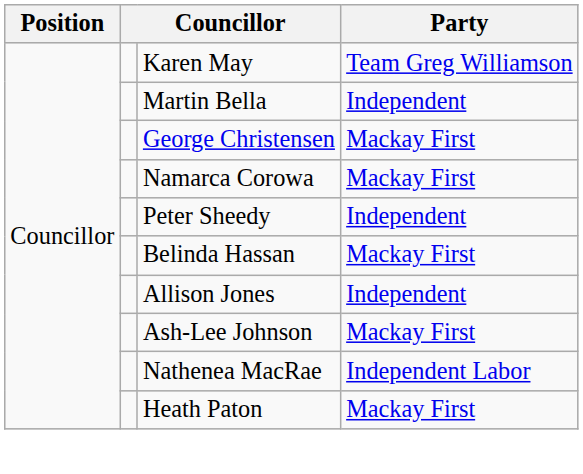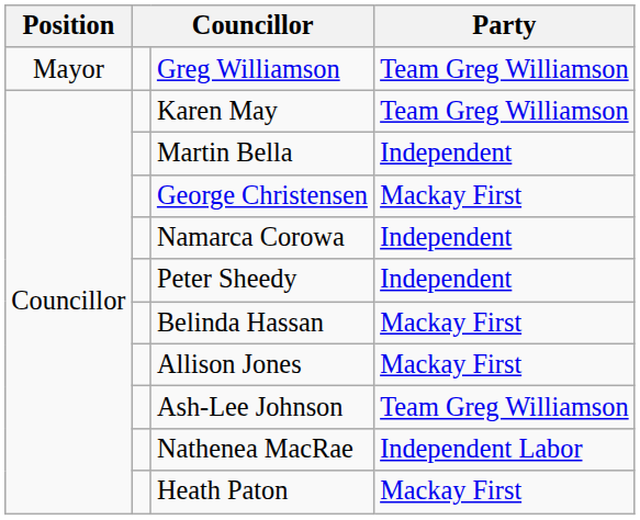 <table class="wikitable">
 <tr>
 <th>Position</th>
 <th colspan="2">Councillor</th>
 <th>Party</th>
+</tr>
+<tr>
+<td align=center>Mayor</td>
+<td> </td>
+<td><a href='#'>Greg Williamson</a></td>
+<td><a href='#'>Team Greg Williamson</a></td>
 </tr>
 <tr>
 <td align=center; rowspan=10>Councillor</td>
 <td> </td>
 <td>Karen May</td>
 <td><a href='#'>Team Greg Williamson</a></td>
 </tr>
 <tr>
 <td> </td>
 <td>Martin Bella</td>
 <td><a href='#'>Independent</a></td>
 </tr>
 <tr>
 <td> </td>
 <td><a href='#'>George Christensen</a></td>
 <td><a href='#'>Mackay First</a></td>
 </tr>
 <tr>
 <td> </td>
 <td>Namarca Corowa</td>
-<td><a href='#'>Mackay First</a></td>
+<td><a href='#'>Independent</a></td>
 </tr>
 <tr>
 <td> </td>
 <td>Peter Sheedy</td>
 <td><a href='#'>Independent</a></td>
 </tr>
 <tr>
 <td> </td>
 <td>Belinda Hassan</td>
 <td><a href='#'>Mackay First</a></td>
 </tr>
 <tr>
 <td> </td>
 <td>Allison Jones</td>
-<td><a href='#'>Independent</a></td>
+<td><a href='#'>Mackay First</a></td>
 </tr>
 <tr>
 <td> </td>
 <td>Ash-Lee Johnson</td>
-<td><a href='#'>Mackay First</a></td>
+<td><a href='#'>Team Greg Williamson</a></td>
 </tr>
 <tr>
 <td> </td>
 <td>Nathenea MacRae</td>
 <td><a href='#'>Independent Labor</a></td>
 </tr>
 <tr>
 <td> </td>
 <td>Heath Paton</td>
 <td><a href='#'>Mackay First</a></td>
 </tr>
 </table>
